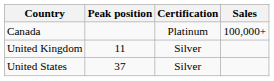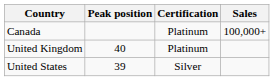 <table class="wikitable">
 <tr>
 <th>Country</th>
 <th>Peak position</th>
 <th>Certification</th>
 <th>Sales</th>
 </tr>
 <tr>
 <td>Canada</td>
 <td align="center"></td>
 <td align="center">Platinum</td>
 <td align="center">100,000+</td>
 </tr>
 <tr>
 <td>United Kingdom</td>
-<td align="center">11</td>
-<td align="center">Silver</td>
+<td align="center">40</td>
+<td align="center">Platinum</td>
 <td align="center"></td>
 </tr>
 <tr>
 <td>United States</td>
-<td align="center">37</td>
+<td align="center">39</td>
 <td align="center">Silver</td>
 <td align="center"></td>
 </tr>
 </table>
